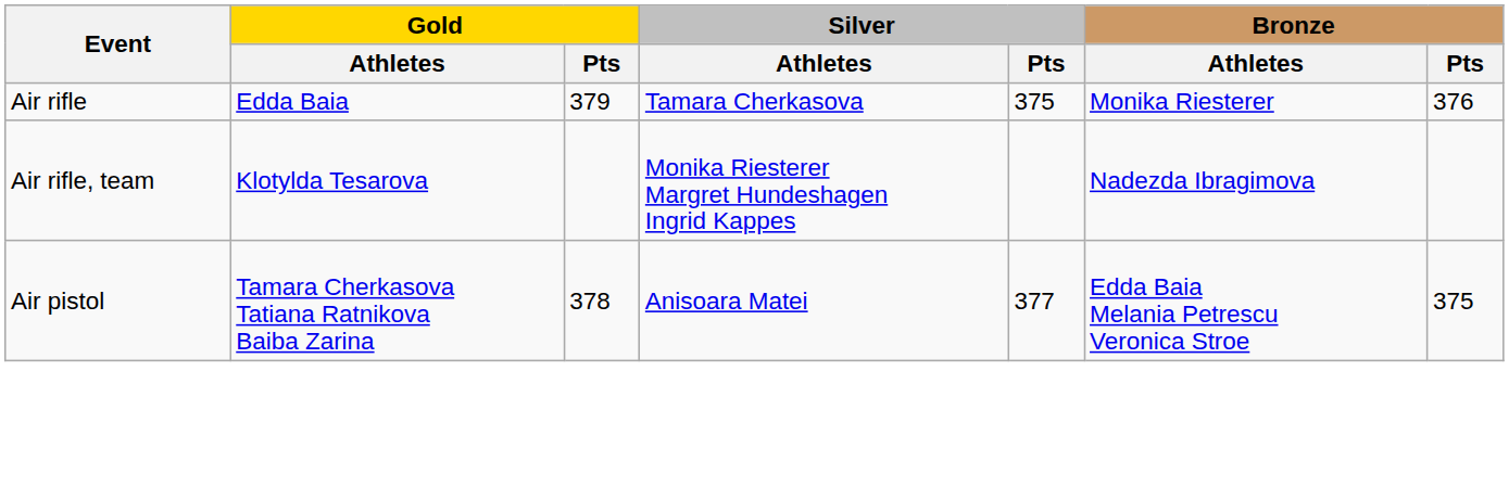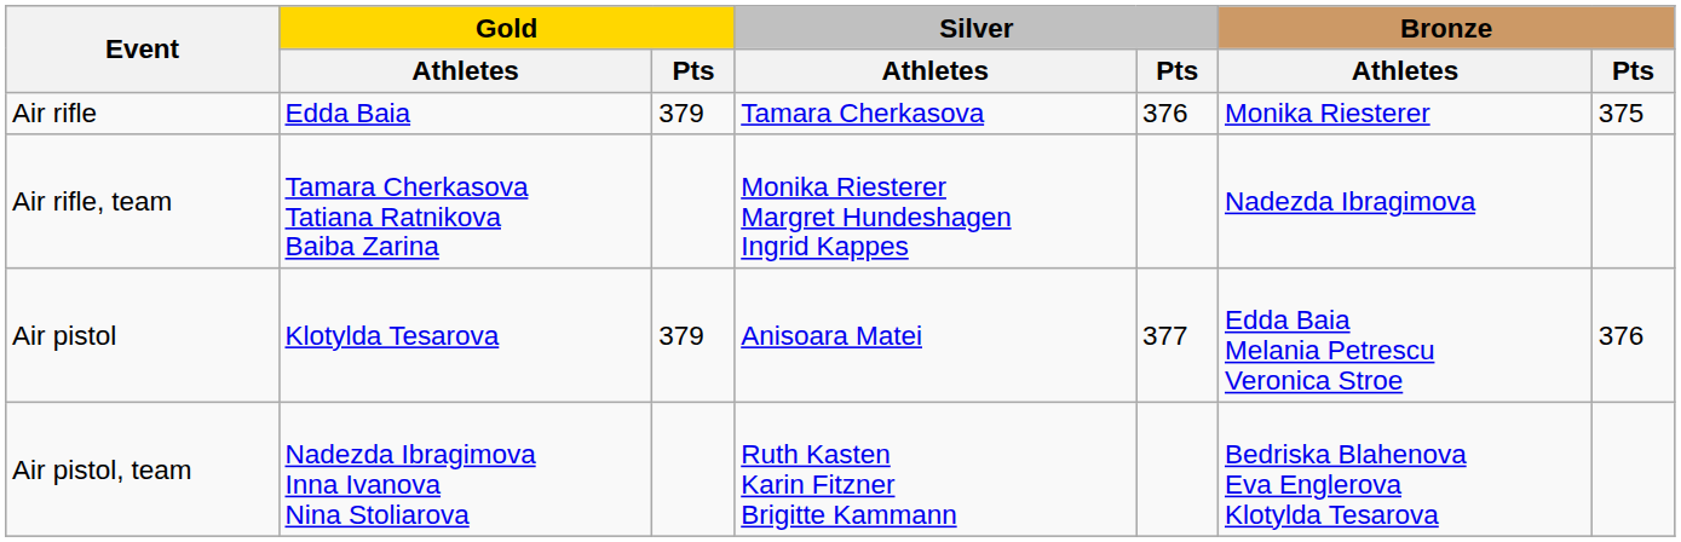 <table class="wikitable" width=70% style="font-size:90%; text-align:left;">
 <tr align=center>
 <th rowspan=2>Event</th>
 <td colspan=2 bgcolor=gold><strong>Gold</strong></td>
 <td colspan=2 bgcolor=silver><strong>Silver</strong></td>
 <td colspan=2 bgcolor=cc9966><strong>Bronze</strong></td>
 </tr>
 <tr>
 <th>Athletes</th>
 <th>Pts</th>
 <th>Athletes</th>
 <th>Pts</th>
 <th>Athletes</th>
 <th>Pts</th>
 </tr>
 <tr>
 <td>Air rifle</td>
 <td> <a href='#'>Edda Baia</a></td>
 <td>379</td>
 <td> <a href='#'>Tamara Cherkasova</a></td>
+<td>376</td>
+<td> <a href='#'>Monika Riesterer</a></td>
 <td>375</td>
-<td> <a href='#'>Monika Riesterer</a></td>
-<td>376</td>
 </tr>
 <tr>
 <td>Air rifle, team</td>
-<td> <a href='#'>Klotylda Tesarova</a></td>
+<td> <br><a href='#'>Tamara Cherkasova</a><br><a href='#'>Tatiana Ratnikova</a><br><a href='#'>Baiba Zarina</a></td>
 <td></td>
 <td> <br><a href='#'>Monika Riesterer</a><br><a href='#'>Margret Hundeshagen</a><br><a href='#'>Ingrid Kappes</a></td>
 <td></td>
 <td> <a href='#'>Nadezda Ibragimova</a></td>
 <td></td>
 </tr>
 <tr>
 <td>Air pistol</td>
-<td> <br><a href='#'>Tamara Cherkasova</a><br><a href='#'>Tatiana Ratnikova</a><br><a href='#'>Baiba Zarina</a></td>
-<td>378</td>
+<td> <a href='#'>Klotylda Tesarova</a></td>
+<td>379</td>
 <td> <a href='#'>Anisoara Matei</a></td>
 <td>377</td>
 <td> <br><a href='#'>Edda Baia</a><br><a href='#'>Melania Petrescu</a><br><a href='#'>Veronica Stroe</a></td>
-<td>375</td>
+<td>376</td>
+</tr>
+<tr>
+<td>Air pistol, team</td>
+<td> <br><a href='#'>Nadezda Ibragimova</a><br><a href='#'>Inna Ivanova</a><br><a href='#'>Nina Stoliarova</a></td>
+<td></td>
+<td> <br><a href='#'>Ruth Kasten</a><br><a href='#'>Karin Fitzner</a><br><a href='#'>Brigitte Kammann</a></td>
+<td></td>
+<td> <br><a href='#'>Bedriska Blahenova</a><br><a href='#'>Eva Englerova</a><br><a href='#'>Klotylda Tesarova</a></td>
+<td></td>
 </tr>
 </table>
